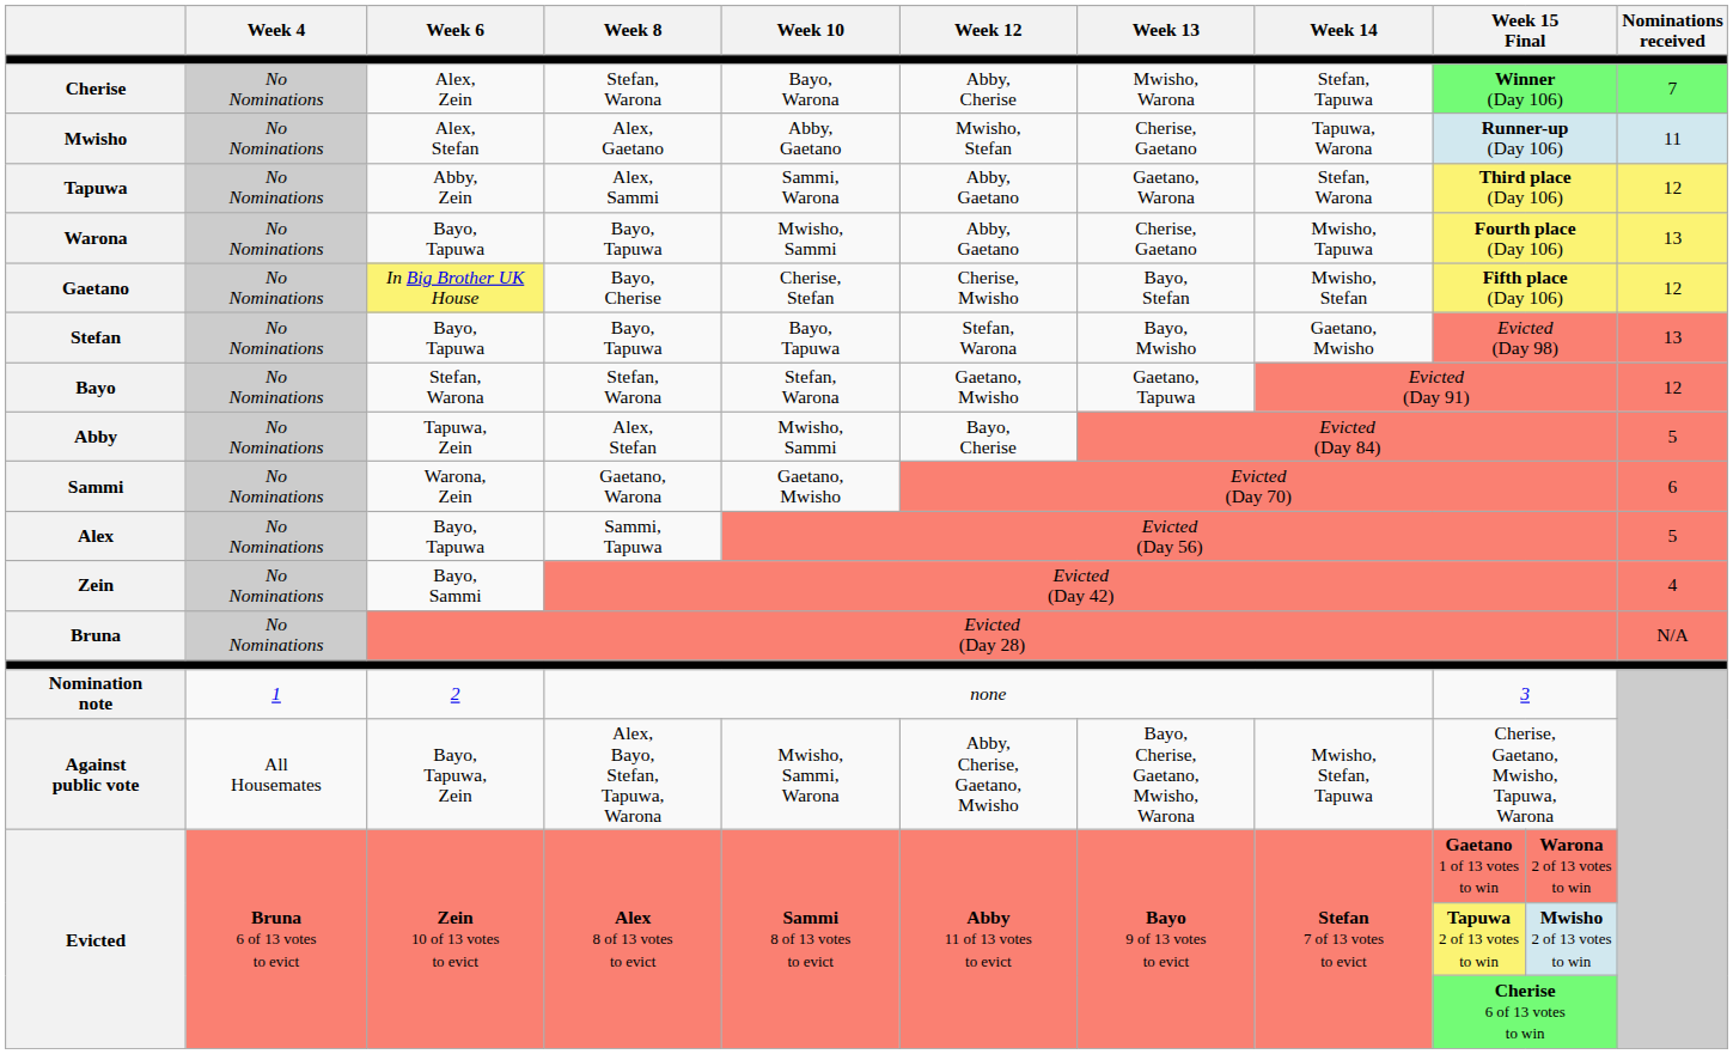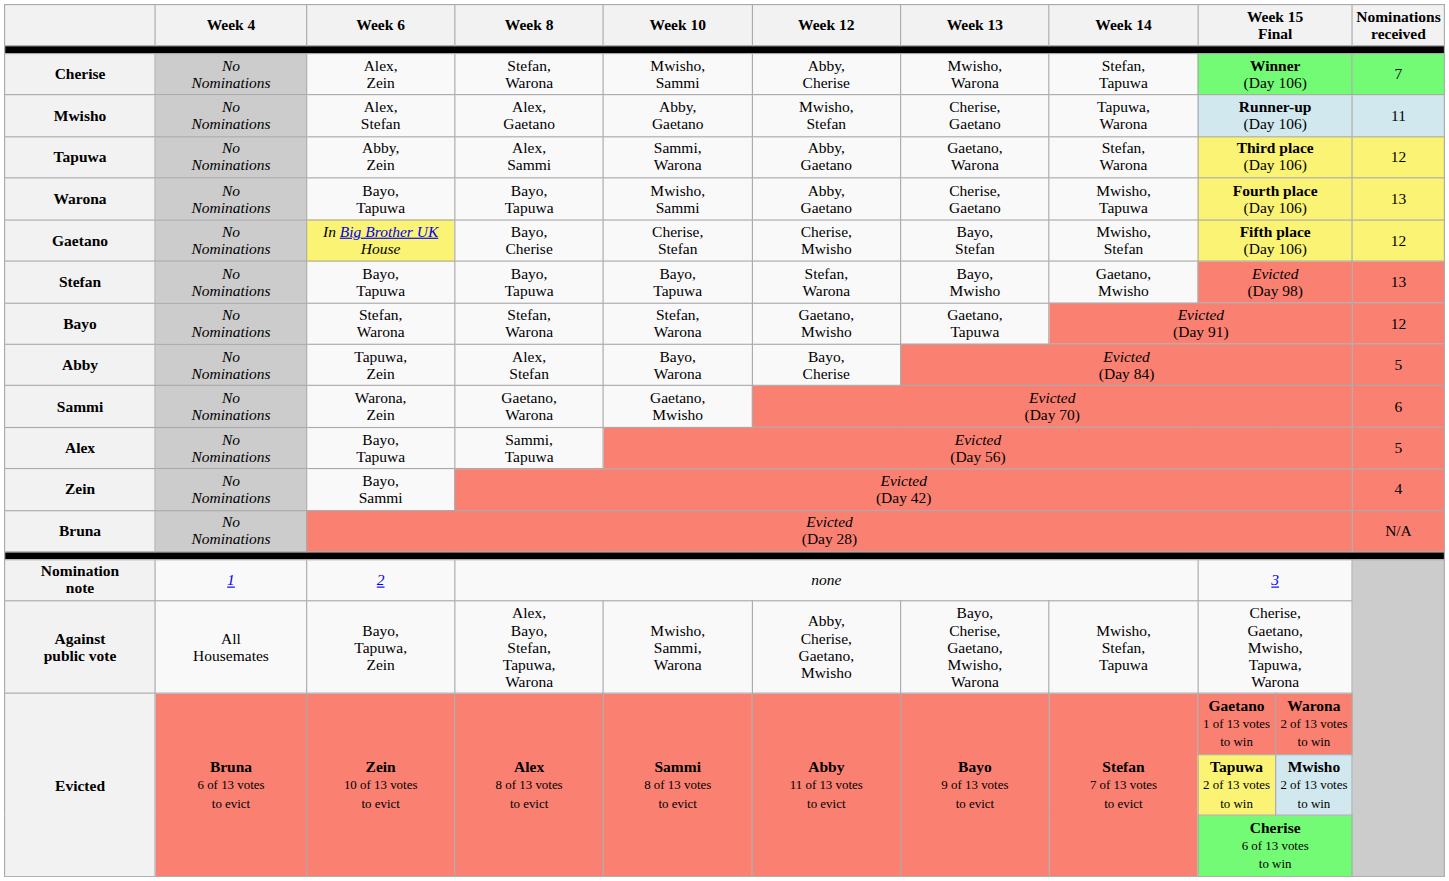 <table class="wikitable" style="text-align:center; width:100%; font-size:85%; line-height:15px;">
 <tr>
 <th style="width:11%"></th>
 <th style="width:11%">Week 4</th>
 <th style="width:11%">Week 6</th>
 <th style="width:11%">Week 8</th>
 <th style="width:11%">Week 10</th>
 <th style="width:11%">Week 12</th>
 <th style="width:11%">Week 13</th>
 <th style="width:11%">Week 14</th>
 <th style="width:11%" colspan="2">Week 15<br>Final</th>
 <th style="width:1%">Nominations received</th>
 </tr>
 <tr>
 <th style="background:#000" colspan="11"></th>
 </tr>
 <tr>
 <th>Cherise</th>
 <td style="background:#CCC"><em>No<br>Nominations</em></td>
 <td>Alex,<br>Zein</td>
 <td>Stefan,<br>Warona</td>
-<td>Bayo,<br>Warona</td>
+<td>Mwisho,<br>Sammi</td>
 <td>Abby,<br>Cherise</td>
 <td>Mwisho,<br>Warona</td>
 <td>Stefan,<br>Tapuwa</td>
 <td style="background:#73FB76" colspan="2"><strong>Winner</strong><br>(Day 106)</td>
 <td style="background:#73FB76">7</td>
 </tr>
 <tr>
 <th>Mwisho</th>
 <td style="background:#CCC"><em>No<br>Nominations</em></td>
 <td>Alex,<br>Stefan</td>
 <td>Alex,<br>Gaetano</td>
 <td>Abby,<br>Gaetano</td>
 <td>Mwisho,<br>Stefan</td>
 <td>Cherise,<br>Gaetano</td>
 <td>Tapuwa,<br>Warona</td>
 <td style="background:#D1E8EF" colspan="2"><strong>Runner-up</strong><br>(Day 106)</td>
 <td style="background:#D1E8EF">11</td>
 </tr>
 <tr>
 <th>Tapuwa</th>
 <td style="background:#CCC"><em>No<br>Nominations</em></td>
 <td>Abby,<br>Zein</td>
 <td>Alex,<br>Sammi</td>
 <td>Sammi,<br>Warona</td>
 <td>Abby,<br>Gaetano</td>
 <td>Gaetano,<br>Warona</td>
 <td>Stefan,<br>Warona</td>
 <td style="background:#FBF373" colspan="2"><strong>Third place</strong><br>(Day 106)</td>
 <td style="background:#FBF373">12</td>
 </tr>
 <tr>
 <th>Warona</th>
 <td style="background:#CCC"><em>No<br>Nominations</em></td>
 <td>Bayo,<br>Tapuwa</td>
 <td>Bayo,<br>Tapuwa</td>
 <td>Mwisho,<br>Sammi</td>
 <td>Abby,<br>Gaetano</td>
 <td>Cherise,<br>Gaetano</td>
 <td>Mwisho,<br>Tapuwa</td>
 <td style="background:#FBF373" colspan="2"><strong>Fourth place</strong><br>(Day 106)</td>
 <td style="background:#FBF373">13</td>
 </tr>
 <tr>
 <th>Gaetano</th>
 <td style="background:#CCC"><em>No<br>Nominations</em></td>
 <td style="background:#FBF373"><em>In <a href='#'>Big Brother UK</a> House</em></td>
 <td>Bayo,<br>Cherise</td>
 <td>Cherise,<br>Stefan</td>
 <td>Cherise,<br>Mwisho</td>
 <td>Bayo,<br>Stefan</td>
 <td>Mwisho,<br>Stefan</td>
 <td style="background:#FBF373" colspan="2"><strong>Fifth place</strong><br>(Day 106)</td>
 <td style="background:#FBF373">12</td>
 </tr>
 <tr>
 <th>Stefan</th>
 <td style="background:#CCC"><em>No<br>Nominations</em></td>
 <td>Bayo,<br>Tapuwa</td>
 <td>Bayo,<br>Tapuwa</td>
 <td>Bayo,<br>Tapuwa</td>
 <td>Stefan,<br>Warona</td>
 <td>Bayo,<br>Mwisho</td>
 <td>Gaetano,<br>Mwisho</td>
 <td style="background:#fa8072" colspan="2"><em>Evicted</em><br>(Day 98)</td>
 <td style="background:#fa8072">13</td>
 </tr>
 <tr>
 <th>Bayo</th>
 <td style="background:#CCC"><em>No<br>Nominations</em></td>
 <td>Stefan,<br>Warona</td>
 <td>Stefan,<br>Warona</td>
 <td>Stefan,<br>Warona</td>
 <td>Gaetano,<br>Mwisho</td>
 <td>Gaetano,<br>Tapuwa</td>
 <td style="background:#fa8072" colspan="3"><em>Evicted</em><br>(Day 91)</td>
 <td style="background:#fa8072">12</td>
 </tr>
 <tr>
 <th>Abby</th>
 <td style="background:#CCC"><em>No<br>Nominations</em></td>
 <td>Tapuwa,<br>Zein</td>
 <td>Alex,<br>Stefan</td>
-<td>Mwisho,<br>Sammi</td>
+<td>Bayo,<br>Warona</td>
 <td>Bayo,<br>Cherise</td>
 <td style="background:#fa8072" colspan="4"><em>Evicted</em><br>(Day 84)</td>
 <td style="background:#fa8072">5</td>
 </tr>
 <tr>
 <th>Sammi</th>
 <td style="background:#CCC"><em>No<br>Nominations</em></td>
 <td>Warona,<br>Zein</td>
 <td>Gaetano,<br>Warona</td>
 <td>Gaetano,<br>Mwisho</td>
 <td style="background:#fa8072" colspan="5"><em>Evicted</em><br>(Day 70)</td>
 <td style="background:#fa8072">6</td>
 </tr>
 <tr>
 <th>Alex</th>
 <td style="background:#CCC"><em>No<br>Nominations</em></td>
 <td>Bayo,<br>Tapuwa</td>
 <td>Sammi,<br>Tapuwa</td>
 <td style="background:#fa8072" colspan="6"><em>Evicted</em><br>(Day 56)</td>
 <td style="background:#fa8072">5</td>
 </tr>
 <tr>
 <th>Zein</th>
 <td style="background:#CCC"><em>No<br>Nominations</em></td>
 <td>Bayo,<br>Sammi</td>
 <td style="background:#fa8072" colspan="7"><em>Evicted</em><br>(Day 42)</td>
 <td style="background:#fa8072">4</td>
 </tr>
 <tr>
 <th>Bruna</th>
 <td style="background:#CCC"><em>No<br>Nominations</em></td>
 <td style="background:#fa8072" colspan="8"><em>Evicted</em><br>(Day 28)</td>
 <td style="background:#fa8072">N/A</td>
 </tr>
 <tr>
 <th style="background:#000" colspan="11"></th>
 </tr>
 <tr>
 <th>Nomination<br>note</th>
 <td><em><a href='#'>1</a></em></td>
 <td><em><a href='#'>2</a></em></td>
 <td colspan="5"><em>none</em></td>
 <td colspan="2"><em><a href='#'>3</a></em></td>
 <td rowspan="5" style="background:#ccc"></td>
 </tr>
 <tr>
 <th>Against<br>public vote</th>
 <td>All<br>Housemates</td>
 <td>Bayo,<br>Tapuwa,<br>Zein</td>
 <td>Alex,<br>Bayo,<br>Stefan,<br>Tapuwa,<br>Warona</td>
 <td>Mwisho,<br>Sammi,<br>Warona</td>
 <td>Abby,<br>Cherise,<br>Gaetano,<br>Mwisho</td>
 <td>Bayo,<br>Cherise,<br>Gaetano,<br>Mwisho,<br>Warona</td>
 <td>Mwisho,<br>Stefan,<br>Tapuwa</td>
 <td colspan="2">Cherise,<br>Gaetano,<br>Mwisho,<br>Tapuwa,<br>Warona</td>
 </tr>
 <tr>
 <th rowspan="3">Evicted</th>
 <td style="background:#FA8072" rowspan="3"><strong>Bruna</strong><br><small>6 of 13 votes</small><br><small>to evict</small></td>
 <td style="background:#FA8072" rowspan="3"><strong>Zein</strong><br><small>10 of 13 votes</small><br><small>to evict</small></td>
 <td style="background:#FA8072" rowspan="3"><strong>Alex</strong><br><small>8 of 13 votes</small><br><small>to evict</small></td>
 <td style="background:#FA8072" rowspan="3"><strong>Sammi</strong><br><small>8 of 13 votes</small><br><small>to evict</small></td>
 <td style="background:#FA8072" rowspan="3"><strong>Abby</strong><br><small>11 of 13 votes</small><br><small>to evict</small></td>
 <td style="background:#FA8072" rowspan="3"><strong>Bayo</strong><br><small>9 of 13 votes</small><br><small>to evict</small></td>
 <td style="background:#FA8072" rowspan="3"><strong>Stefan</strong><br><small>7 of 13 votes</small><br><small>to evict</small></td>
 <td style="background:#FA8072"><strong>Gaetano</strong><br><small>1 of 13 votes</small><br><small>to win</small></td>
 <td style="background:#FA8072"><strong>Warona</strong><br><small>2 of 13 votes</small><br><small>to win</small></td>
 </tr>
 <tr>
 <td style="background:#FBF373"><strong>Tapuwa</strong><br><small>2 of 13 votes</small><br><small>to win</small></td>
 <td style="background:#D1E8EF"><strong>Mwisho</strong><br><small>2 of 13 votes</small><br><small>to win</small></td>
 </tr>
 <tr>
 <td style="background:#73FB76" colspan="2"><strong>Cherise</strong><br><small>6 of 13 votes</small><br><small>to win</small></td>
 </tr>
 </table>
